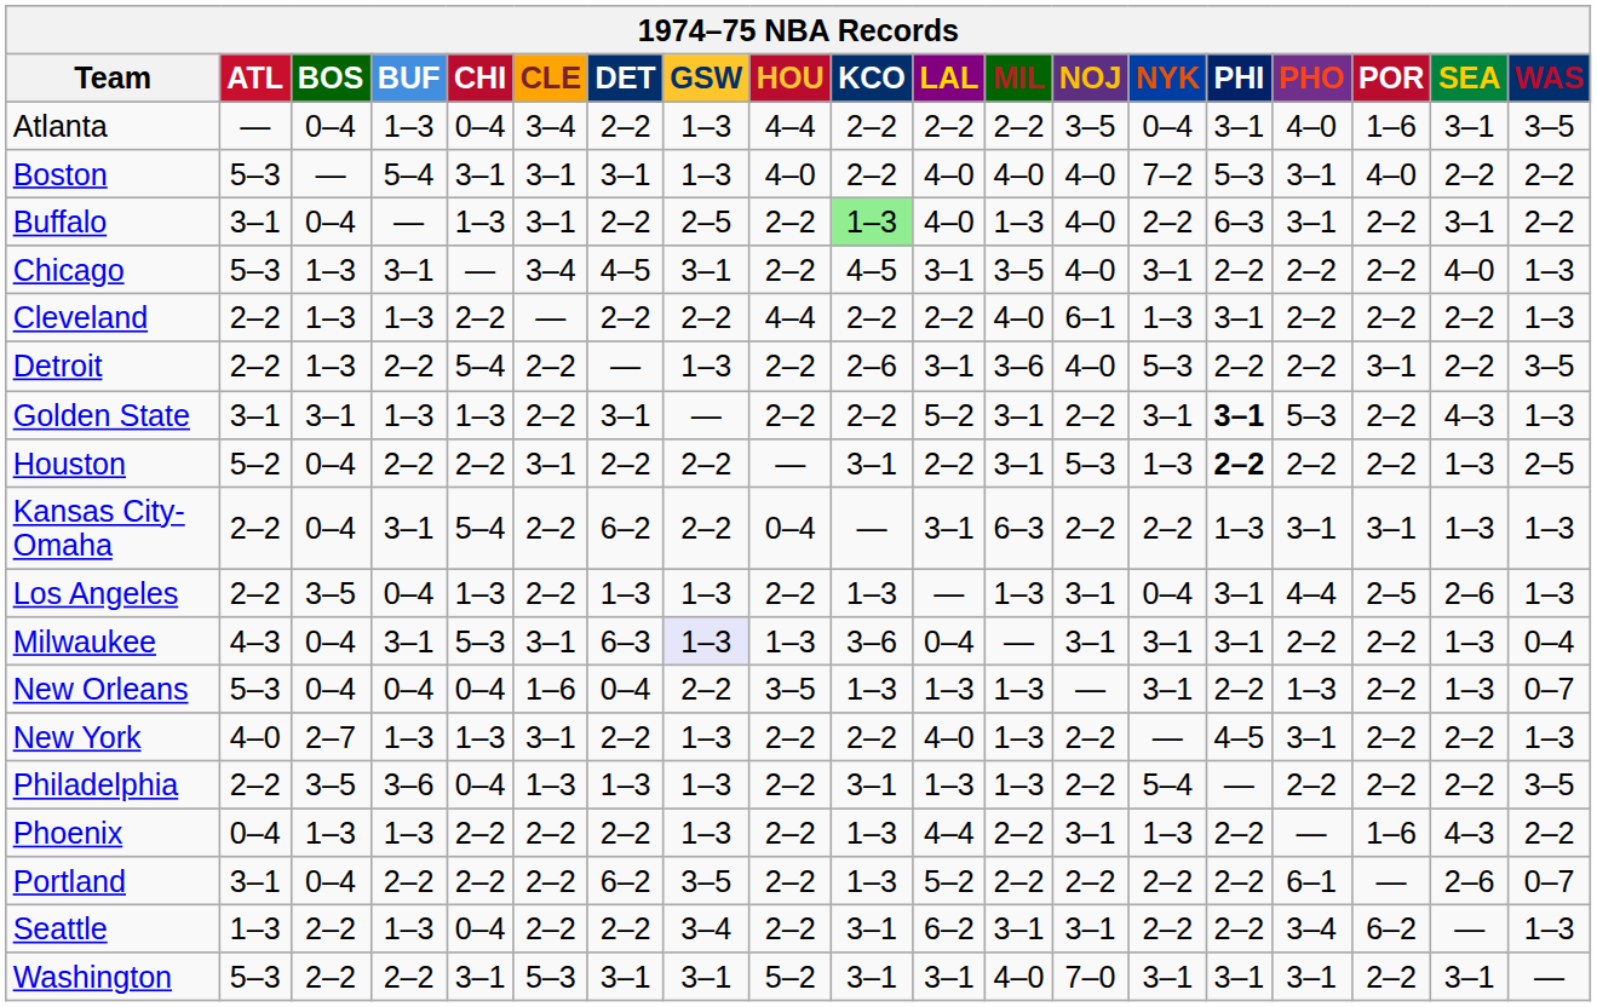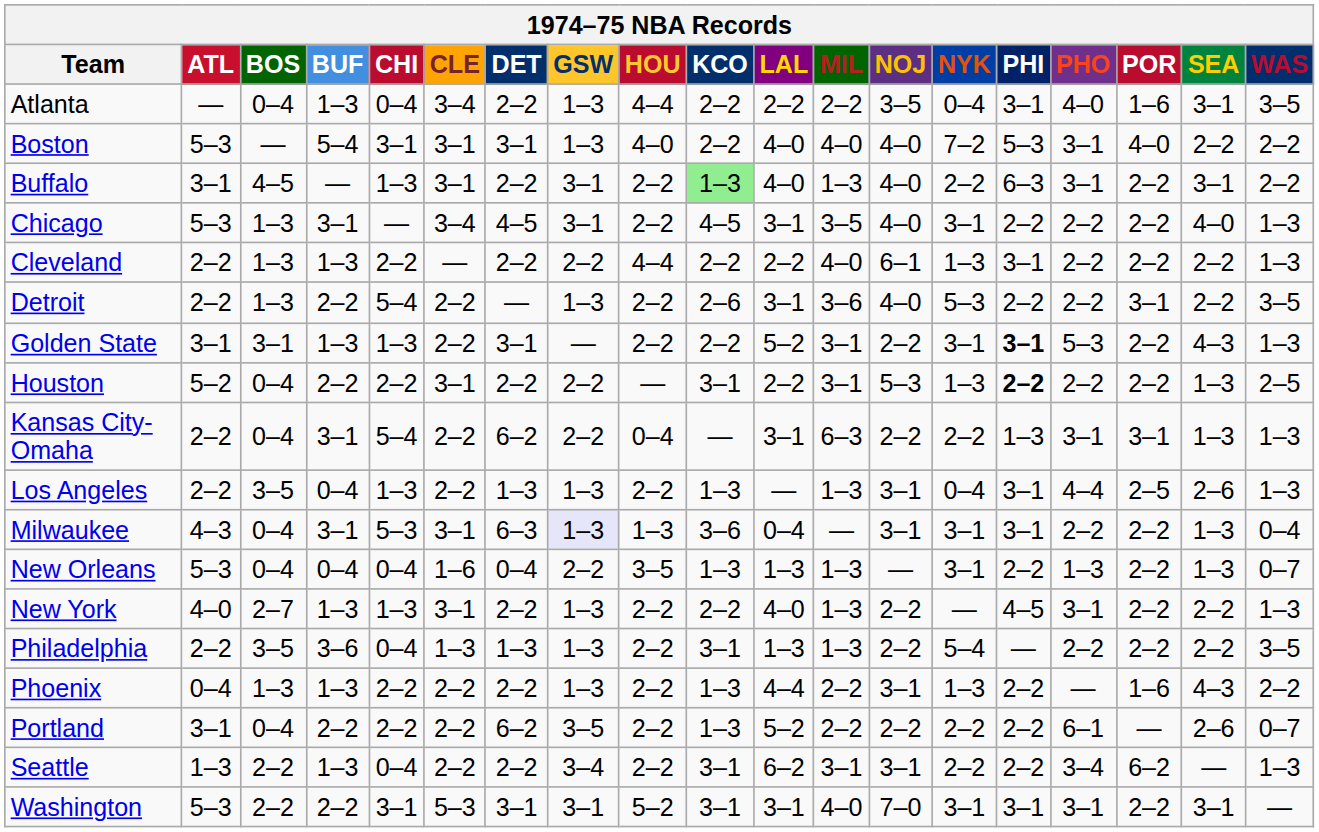 <table class="wikitable" style="font-size:95%; text-align:center;">
 <tr>
 <th colspan=19>1974–75 NBA Records</th>
 </tr>
 <tr>
 <th width=100>Team</th>
 <th style="background:#C90F2E;color:#FFFFFF;width=35">ATL</th>
 <th style="background:#006400;color:#FFFFFF;width=35">BOS</th>
 <th style="background:#428FDF;color:#FFFFFF;width=35">BUF</th>
 <th style="background:#BA0C2F;color:#FFFFFF;width=35">CHI</th>
 <th style="background:#FFA402;color:#77222F;width=35">CLE</th>
 <th style="background:#012F6B;color:#FFFFFF;width=35">DET</th>
 <th style="background:#FFC62C;color:#012F6B;width=35">GSW</th>
 <th style="background:#BA0C2F;color:#FEC72E;width=35">HOU</th>
 <th style="background:#012F6B;color:#FFFFFF;width=35">KCO</th>
 <th style="background:#800080;color:#FFD700;width=35">LAL</th>
 <th style="background:#006400;color:#B22222;width=35">MIL</th>
 <th style="background:#5C2F83;color:#FCC200;width=35">NOJ</th>
 <th style="background:#003EA4;color:#E35208;width=35">NYK</th>
 <th style="background:#012268;color:#FFFFFF;width=35">PHI</th>
 <th style="background:#702F8B;color:#FA4417;width=35">PHO</th>
 <th style="background:#BA0C2F;color:#FFFFFF;width=35">POR</th>
 <th style="background:#00843D;color:#FFCD01;width=35">SEA</th>
 <th style="background:#012F6D;color:#BA0C2F;width=35">WAS</th>
 </tr>
 <tr>
 <td style="text-align:left;">Atlanta</td>
 <td>—</td>
 <td>0–4</td>
 <td>1–3</td>
 <td>0–4</td>
 <td>3–4</td>
 <td>2–2</td>
 <td>1–3</td>
 <td>4–4</td>
 <td>2–2</td>
 <td>2–2</td>
 <td>2–2</td>
 <td>3–5</td>
 <td>0–4</td>
 <td>3–1</td>
 <td>4–0</td>
 <td>1–6</td>
 <td>3–1</td>
 <td>3–5</td>
 </tr>
 <tr>
 <td style="text-align:left;"><a href='#'>Boston</a></td>
 <td>5–3</td>
 <td>—</td>
 <td>5–4</td>
 <td>3–1</td>
 <td>3–1</td>
 <td>3–1</td>
 <td>1–3</td>
 <td>4–0</td>
 <td>2–2</td>
 <td>4–0</td>
 <td>4–0</td>
 <td>4–0</td>
 <td>7–2</td>
 <td>5–3</td>
 <td>3–1</td>
 <td>4–0</td>
 <td>2–2</td>
 <td>2–2</td>
 </tr>
 <tr>
 <td style="text-align:left;"><a href='#'>Buffalo</a></td>
 <td>3–1</td>
-<td>0–4</td>
+<td>4–5</td>
 <td>—</td>
 <td>1–3</td>
 <td>3–1</td>
 <td>2–2</td>
-<td>2–5</td>
+<td>3–1</td>
 <td>2–2</td>
 <td style="background: lightgreen;">1–3</td>
 <td>4–0</td>
 <td>1–3</td>
 <td>4–0</td>
 <td>2–2</td>
 <td>6–3</td>
 <td>3–1</td>
 <td>2–2</td>
 <td>3–1</td>
 <td>2–2</td>
 </tr>
 <tr>
 <td style="text-align:left;"><a href='#'>Chicago</a></td>
 <td>5–3</td>
 <td>1–3</td>
 <td>3–1</td>
 <td>—</td>
 <td>3–4</td>
 <td>4–5</td>
 <td>3–1</td>
 <td>2–2</td>
 <td>4–5</td>
 <td>3–1</td>
 <td>3–5</td>
 <td>4–0</td>
 <td>3–1</td>
 <td>2–2</td>
 <td>2–2</td>
 <td>2–2</td>
 <td>4–0</td>
 <td>1–3</td>
 </tr>
 <tr>
 <td style="text-align:left;"><a href='#'>Cleveland</a></td>
 <td>2–2</td>
 <td>1–3</td>
 <td>1–3</td>
 <td>2–2</td>
 <td>—</td>
 <td>2–2</td>
 <td>2–2</td>
 <td>4–4</td>
 <td>2–2</td>
 <td>2–2</td>
 <td>4–0</td>
 <td>6–1</td>
 <td>1–3</td>
 <td>3–1</td>
 <td>2–2</td>
 <td>2–2</td>
 <td>2–2</td>
 <td>1–3</td>
 </tr>
 <tr>
 <td style="text-align:left;"><a href='#'>Detroit</a></td>
 <td>2–2</td>
 <td>1–3</td>
 <td>2–2</td>
 <td>5–4</td>
 <td>2–2</td>
 <td>—</td>
 <td>1–3</td>
 <td>2–2</td>
 <td>2–6</td>
 <td>3–1</td>
 <td>3–6</td>
 <td>4–0</td>
 <td>5–3</td>
 <td>2–2</td>
 <td>2–2</td>
 <td>3–1</td>
 <td>2–2</td>
 <td>3–5</td>
 </tr>
 <tr>
 <td style="text-align:left;"><a href='#'>Golden State</a></td>
 <td>3–1</td>
 <td>3–1</td>
 <td>1–3</td>
 <td>1–3</td>
 <td>2–2</td>
 <td>3–1</td>
 <td>—</td>
 <td>2–2</td>
 <td>2–2</td>
 <td>5–2</td>
 <td>3–1</td>
 <td>2–2</td>
 <td>3–1</td>
 <td><strong>3–1</strong></td>
 <td>5–3</td>
 <td>2–2</td>
 <td>4–3</td>
 <td>1–3</td>
 </tr>
 <tr>
 <td style="text-align:left;"><a href='#'>Houston</a></td>
 <td>5–2</td>
 <td>0–4</td>
 <td>2–2</td>
 <td>2–2</td>
 <td>3–1</td>
 <td>2–2</td>
 <td>2–2</td>
 <td>—</td>
 <td>3–1</td>
 <td>2–2</td>
 <td>3–1</td>
 <td>5–3</td>
 <td>1–3</td>
 <td><strong>2–2</strong></td>
 <td>2–2</td>
 <td>2–2</td>
 <td>1–3</td>
 <td>2–5</td>
 </tr>
 <tr>
 <td style="text-align:left;"><a href='#'>Kansas City-Omaha</a></td>
 <td>2–2</td>
 <td>0–4</td>
 <td>3–1</td>
 <td>5–4</td>
 <td>2–2</td>
 <td>6–2</td>
 <td>2–2</td>
 <td>0–4</td>
 <td>—</td>
 <td>3–1</td>
 <td>6–3</td>
 <td>2–2</td>
 <td>2–2</td>
 <td>1–3</td>
 <td>3–1</td>
 <td>3–1</td>
 <td>1–3</td>
 <td>1–3</td>
 </tr>
 <tr>
 <td style="text-align:left;"><a href='#'>Los Angeles</a></td>
 <td>2–2</td>
 <td>3–5</td>
 <td>0–4</td>
 <td>1–3</td>
 <td>2–2</td>
 <td>1–3</td>
 <td>1–3</td>
 <td>2–2</td>
 <td>1–3</td>
 <td>—</td>
 <td>1–3</td>
 <td>3–1</td>
 <td>0–4</td>
 <td>3–1</td>
 <td>4–4</td>
 <td>2–5</td>
 <td>2–6</td>
 <td>1–3</td>
 </tr>
 <tr>
 <td style="text-align:left;"><a href='#'>Milwaukee</a></td>
 <td>4–3</td>
 <td>0–4</td>
 <td>3–1</td>
 <td>5–3</td>
 <td>3–1</td>
 <td>6–3</td>
 <td style="background: lavender;">1–3</td>
 <td>1–3</td>
 <td>3–6</td>
 <td>0–4</td>
 <td>—</td>
 <td>3–1</td>
 <td>3–1</td>
 <td>3–1</td>
 <td>2–2</td>
 <td>2–2</td>
 <td>1–3</td>
 <td>0–4</td>
 </tr>
 <tr>
 <td style="text-align:left;"><a href='#'>New Orleans</a></td>
 <td>5–3</td>
 <td>0–4</td>
 <td>0–4</td>
 <td>0–4</td>
 <td>1–6</td>
 <td>0–4</td>
 <td>2–2</td>
 <td>3–5</td>
 <td>1–3</td>
 <td>1–3</td>
 <td>1–3</td>
 <td>—</td>
 <td>3–1</td>
 <td>2–2</td>
 <td>1–3</td>
 <td>2–2</td>
 <td>1–3</td>
 <td>0–7</td>
 </tr>
 <tr>
 <td style="text-align:left;"><a href='#'>New York</a></td>
 <td>4–0</td>
 <td>2–7</td>
 <td>1–3</td>
 <td>1–3</td>
 <td>3–1</td>
 <td>2–2</td>
 <td>1–3</td>
 <td>2–2</td>
 <td>2–2</td>
 <td>4–0</td>
 <td>1–3</td>
 <td>2–2</td>
 <td>—</td>
 <td>4–5</td>
 <td>3–1</td>
 <td>2–2</td>
 <td>2–2</td>
 <td>1–3</td>
 </tr>
 <tr>
 <td style="text-align:left;"><a href='#'>Philadelphia</a></td>
 <td>2–2</td>
 <td>3–5</td>
 <td>3–6</td>
 <td>0–4</td>
 <td>1–3</td>
 <td>1–3</td>
 <td>1–3</td>
 <td>2–2</td>
 <td>3–1</td>
 <td>1–3</td>
 <td>1–3</td>
 <td>2–2</td>
 <td>5–4</td>
 <td>—</td>
 <td>2–2</td>
 <td>2–2</td>
 <td>2–2</td>
 <td>3–5</td>
 </tr>
 <tr>
 <td style="text-align:left;"><a href='#'>Phoenix</a></td>
 <td>0–4</td>
 <td>1–3</td>
 <td>1–3</td>
 <td>2–2</td>
 <td>2–2</td>
 <td>2–2</td>
 <td>1–3</td>
 <td>2–2</td>
 <td>1–3</td>
 <td>4–4</td>
 <td>2–2</td>
 <td>3–1</td>
 <td>1–3</td>
 <td>2–2</td>
 <td>—</td>
 <td>1–6</td>
 <td>4–3</td>
 <td>2–2</td>
 </tr>
 <tr>
 <td style="text-align:left;"><a href='#'>Portland</a></td>
 <td>3–1</td>
 <td>0–4</td>
 <td>2–2</td>
 <td>2–2</td>
 <td>2–2</td>
 <td>6–2</td>
 <td>3–5</td>
 <td>2–2</td>
 <td>1–3</td>
 <td>5–2</td>
 <td>2–2</td>
 <td>2–2</td>
 <td>2–2</td>
 <td>2–2</td>
 <td>6–1</td>
 <td>—</td>
 <td>2–6</td>
 <td>0–7</td>
 </tr>
 <tr>
 <td style="text-align:left;"><a href='#'>Seattle</a></td>
 <td>1–3</td>
 <td>2–2</td>
 <td>1–3</td>
 <td>0–4</td>
 <td>2–2</td>
 <td>2–2</td>
 <td>3–4</td>
 <td>2–2</td>
 <td>3–1</td>
 <td>6–2</td>
 <td>3–1</td>
 <td>3–1</td>
 <td>2–2</td>
 <td>2–2</td>
 <td>3–4</td>
 <td>6–2</td>
 <td>—</td>
 <td>1–3</td>
 </tr>
 <tr>
 <td style="text-align:left;"><a href='#'>Washington</a></td>
 <td>5–3</td>
 <td>2–2</td>
 <td>2–2</td>
 <td>3–1</td>
 <td>5–3</td>
 <td>3–1</td>
 <td>3–1</td>
 <td>5–2</td>
 <td>3–1</td>
 <td>3–1</td>
 <td>4–0</td>
 <td>7–0</td>
 <td>3–1</td>
 <td>3–1</td>
 <td>3–1</td>
 <td>2–2</td>
 <td>3–1</td>
 <td>—</td>
 </tr>
 </table>
